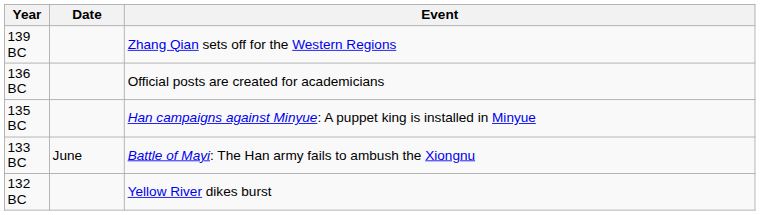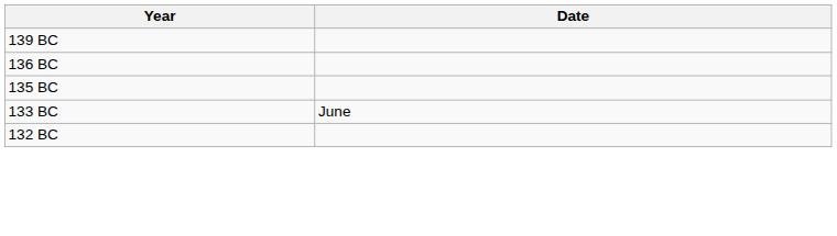 <table class="wikitable" style="width:100%;">
 <tr>
 <th style="width:6%">Year</th>
 <th style="width:10%">Date</th>
-<th>Event</th>
 </tr>
 <tr>
 <td>139 BC</td>
 <td></td>
-<td><a href='#'>Zhang Qian</a> sets off for the <a href='#'>Western Regions</a></td>
 </tr>
 <tr>
 <td>136 BC</td>
 <td></td>
-<td>Official posts are created for academicians</td>
 </tr>
 <tr>
 <td>135 BC</td>
 <td></td>
-<td><em><a href='#'>Han campaigns against Minyue</a></em>: A puppet king is installed in <a href='#'>Minyue</a></td>
 </tr>
 <tr>
 <td>133 BC</td>
 <td>June</td>
-<td><em><a href='#'>Battle of Mayi</a></em>: The Han army fails to ambush the <a href='#'>Xiongnu</a></td>
 </tr>
 <tr>
 <td>132 BC</td>
 <td></td>
-<td><a href='#'>Yellow River</a> dikes burst</td>
 </tr>
 </table>
